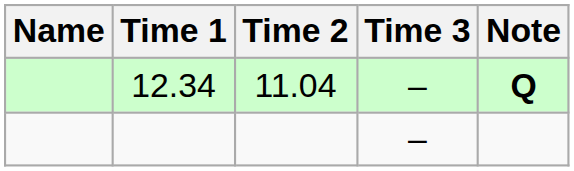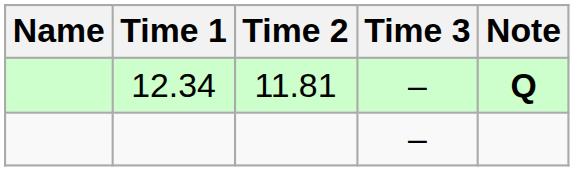 <table class="wikitable sortable" style="text-align:center;">
 <tr>
 <th>Name</th>
 <th>Time 1</th>
 <th>Time 2</th>
 <th>Time 3</th>
 <th>Note</th>
 </tr>
 <tr style="background-color:#ccffcc;">
 <td style="text-align:left;"></td>
 <td>12.34</td>
-<td>11.04</td>
+<td>11.81</td>
 <td>–</td>
 <td><strong>Q</strong></td>
 </tr>
 <tr>
 <td style="text-align:left;"></td>
 <td></td>
 <td></td>
 <td>–</td>
 <td></td>
 </tr>
 </table>
